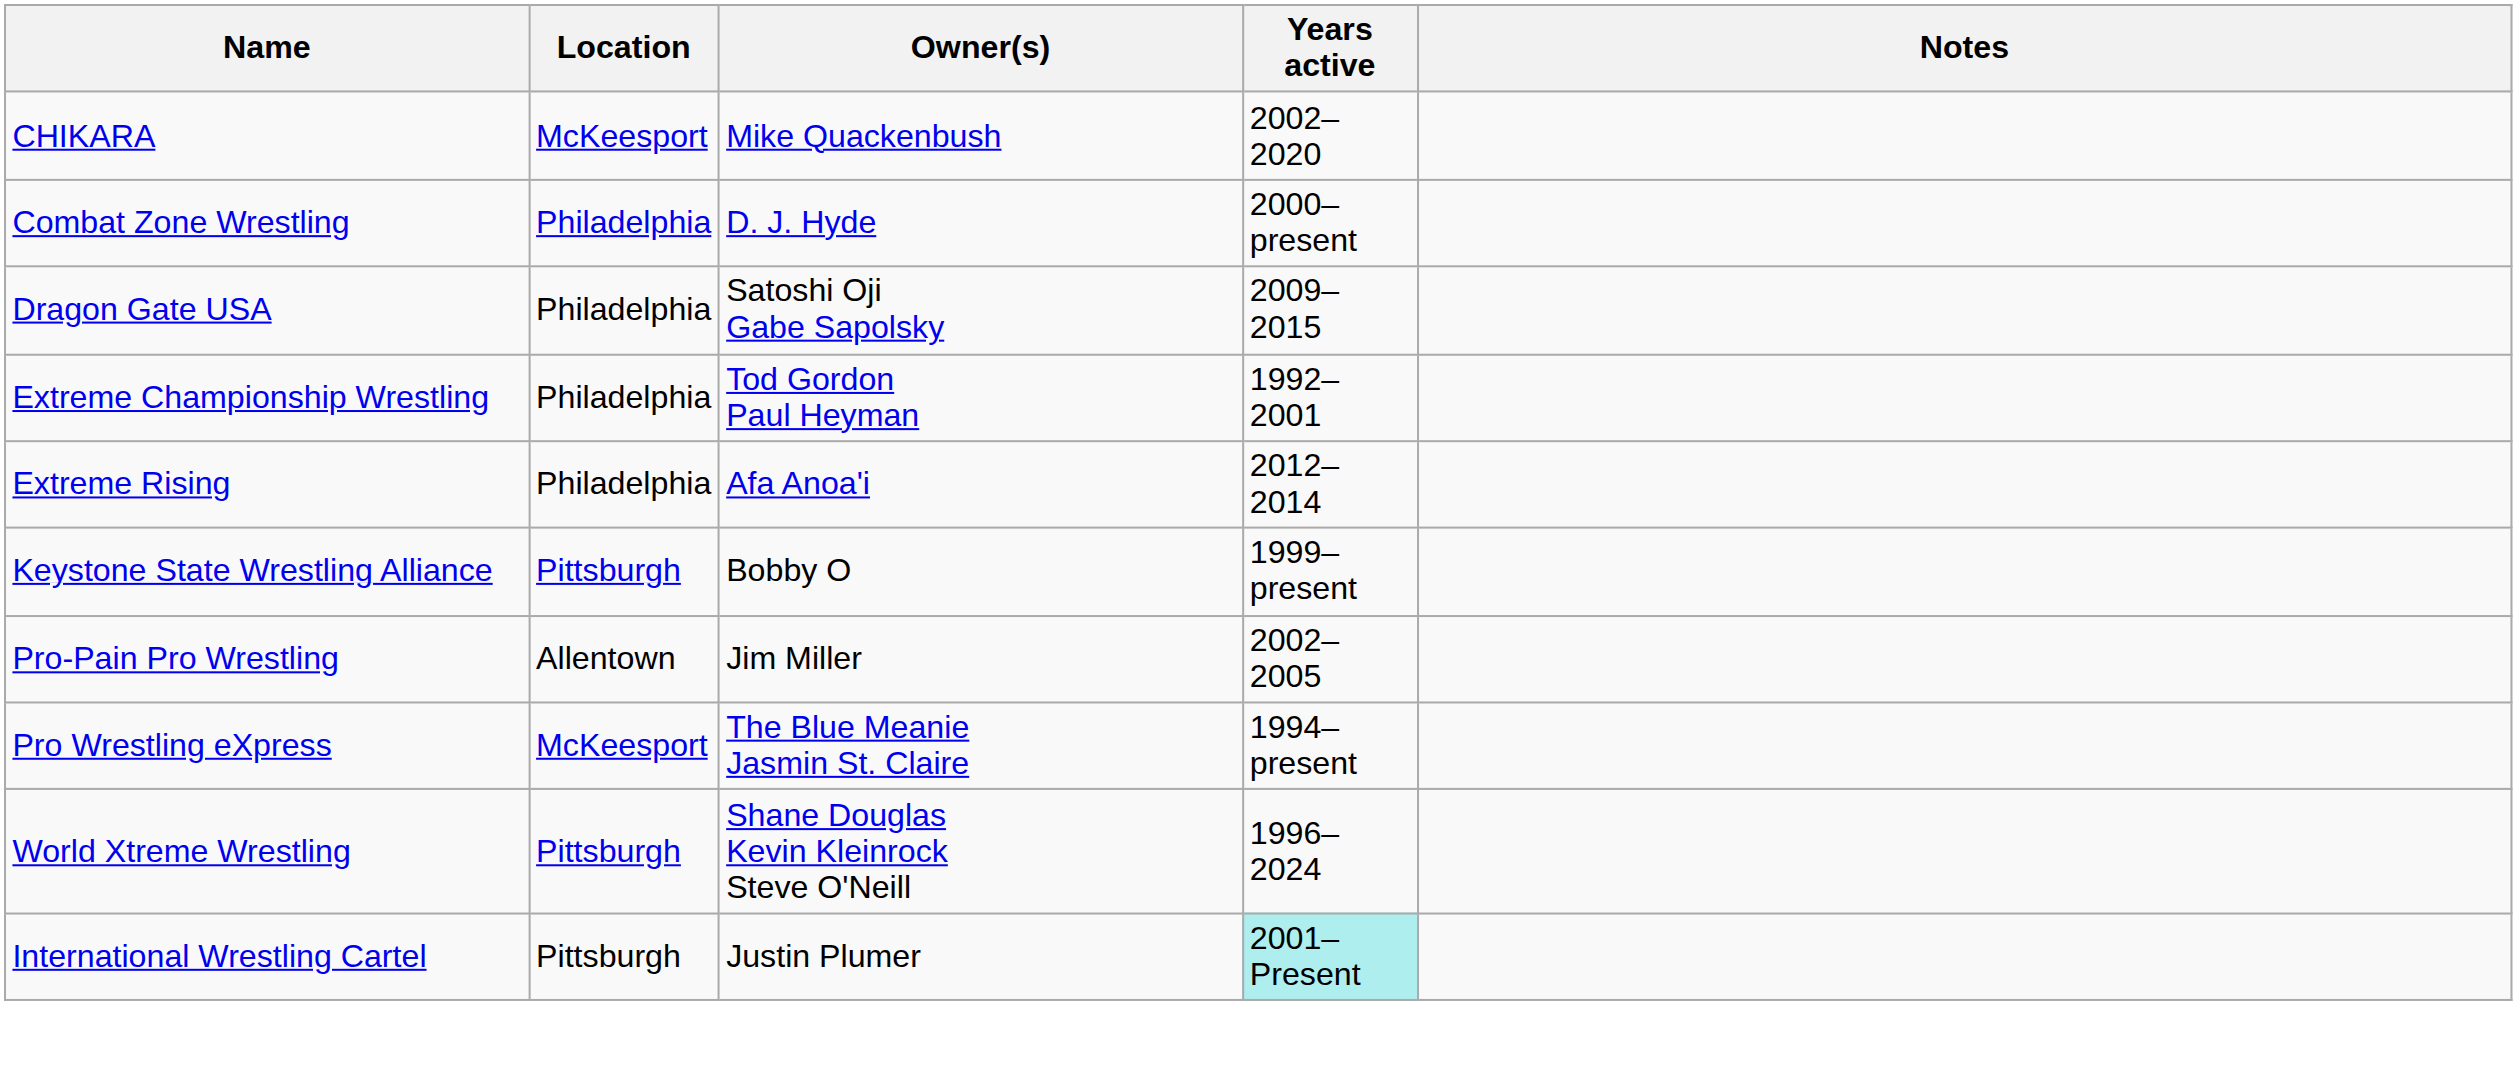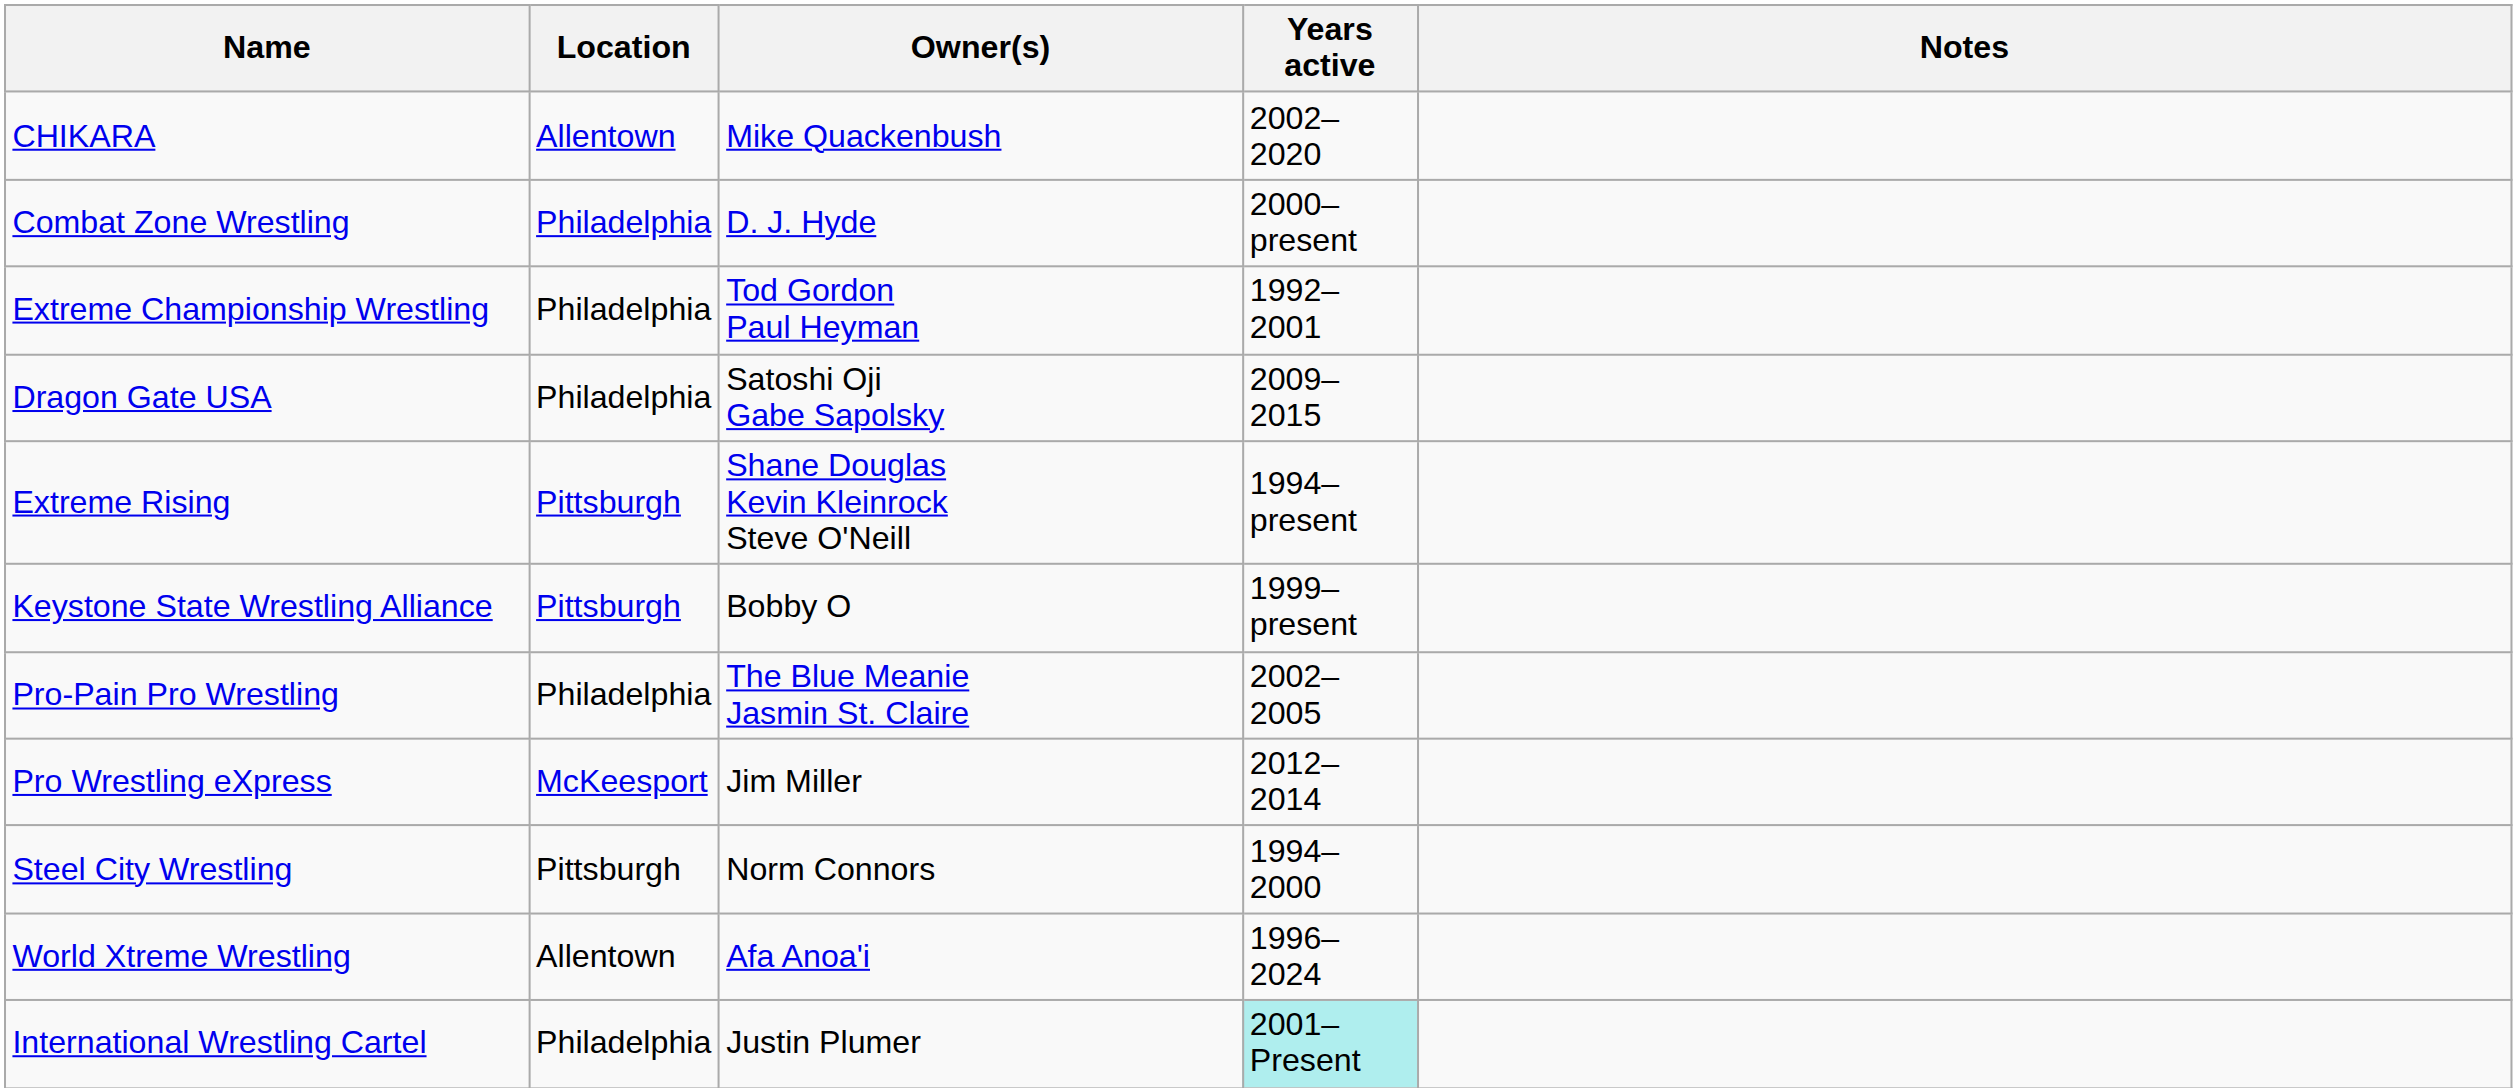 <table class=wikitable>
 <tr>
 <th style="width:21%;">Name</th>
 <th style="width:7%;">Location</th>
 <th style="width:21%;">Owner(s)</th>
 <th style="width:7%;">Years active</th>
 <th style="width:55%;">Notes</th>
 </tr>
 <tr>
 <td><a href='#'>CHIKARA</a></td>
-<td><a href='#'>McKeesport</a></td>
+<td><a href='#'>Allentown</a></td>
 <td><a href='#'>Mike Quackenbush</a></td>
 <td>2002–2020</td>
 <td></td>
 </tr>
 <tr>
 <td><a href='#'>Combat Zone Wrestling</a></td>
 <td><a href='#'>Philadelphia</a></td>
 <td><a href='#'>D. J. Hyde</a></td>
 <td>2000–present</td>
 <td></td>
 </tr>
 <tr>
+<td><a href='#'>Extreme Championship Wrestling</a></td>
+<td>Philadelphia</td>
+<td><a href='#'>Tod Gordon</a><br><a href='#'>Paul Heyman</a></td>
+<td>1992–2001</td>
+<td></td>
+</tr>
+<tr>
 <td><a href='#'>Dragon Gate USA</a></td>
 <td>Philadelphia</td>
 <td>Satoshi Oji<br><a href='#'>Gabe Sapolsky</a></td>
 <td>2009–2015</td>
 <td></td>
 </tr>
 <tr>
-<td><a href='#'>Extreme Championship Wrestling</a></td>
-<td>Philadelphia</td>
-<td><a href='#'>Tod Gordon</a><br><a href='#'>Paul Heyman</a></td>
-<td>1992–2001</td>
-<td></td>
-</tr>
-<tr>
 <td><a href='#'>Extreme Rising</a></td>
-<td>Philadelphia</td>
-<td><a href='#'>Afa Anoa'i</a></td>
-<td>2012–2014</td>
+<td><a href='#'>Pittsburgh</a></td>
+<td><a href='#'>Shane Douglas</a><br><a href='#'>Kevin Kleinrock</a><br>Steve O'Neill</td>
+<td>1994–present</td>
 <td></td>
 </tr>
 <tr>
 <td><a href='#'>Keystone State Wrestling Alliance</a></td>
 <td><a href='#'>Pittsburgh</a></td>
 <td>Bobby O</td>
 <td>1999–present</td>
 <td></td>
 </tr>
 <tr>
 <td><a href='#'>Pro-Pain Pro Wrestling</a></td>
-<td>Allentown</td>
-<td>Jim Miller</td>
+<td>Philadelphia</td>
+<td><a href='#'>The Blue Meanie</a><br><a href='#'>Jasmin St. Claire</a></td>
 <td>2002–2005</td>
 <td></td>
 </tr>
 <tr>
 <td><a href='#'>Pro Wrestling eXpress</a></td>
 <td><a href='#'>McKeesport</a></td>
-<td><a href='#'>The Blue Meanie</a><br><a href='#'>Jasmin St. Claire</a></td>
-<td>1994–present</td>
+<td>Jim Miller</td>
+<td>2012–2014</td>
+<td></td>
+</tr>
+<tr>
+<td><a href='#'>Steel City Wrestling</a></td>
+<td>Pittsburgh</td>
+<td>Norm Connors</td>
+<td>1994–2000</td>
 <td></td>
 </tr>
 <tr>
 <td><a href='#'>World Xtreme Wrestling</a></td>
-<td><a href='#'>Pittsburgh</a></td>
-<td><a href='#'>Shane Douglas</a><br><a href='#'>Kevin Kleinrock</a><br>Steve O'Neill</td>
+<td>Allentown</td>
+<td><a href='#'>Afa Anoa'i</a></td>
 <td>1996–2024</td>
 <td></td>
 </tr>
 <tr>
 <td><a href='#'>International Wrestling Cartel</a></td>
-<td>Pittsburgh</td>
+<td>Philadelphia</td>
 <td>Justin Plumer</td>
 <td style="background: paleturquoise;">2001–Present</td>
 <td></td>
 </tr>
 </table>
